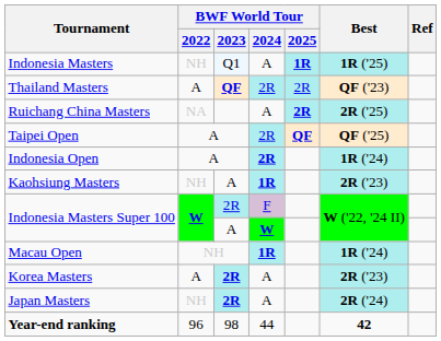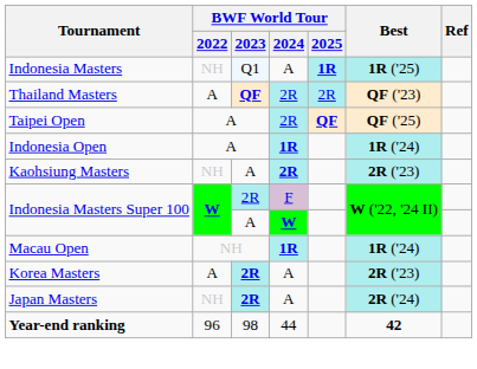 <table style='font-size: 90%; text-align:center;' class='wikitable'>
 <tr>
 <th rowspan="2">Tournament</th>
 <th colspan="4"><a href='#'>BWF World Tour</a></th>
 <th rowspan="2">Best</th>
 <th rowspan="2">Ref</th>
 </tr>
 <tr>
 <th><a href='#'>2022</a></th>
 <th><a href='#'>2023</a></th>
 <th><a href='#'>2024</a></th>
 <th><a href='#'>2025</a></th>
 </tr>
 <tr>
 <td align=left><a href='#'>Indonesia Masters</a></td>
 <td style=color:#ccc>NH</td>
 <td 2023; bgcolor=F0F8FF>Q1</td>
 <td>A</td>
 <td bgcolor=AFEEEE><strong><a href='#'>1R</a></strong></td>
 <td bgcolor=AFEEEE><strong>1R</strong> ('25)</td>
 <td></td>
 </tr>
 <tr>
 <td align=left><a href='#'>Thailand Masters</a></td>
 <td>A</td>
 <td bgcolor=FFEBCD><strong><a href='#'>QF</a></strong></td>
 <td bgcolor=AFEEEE><a href='#'>2R</a></td>
 <td bgcolor=AFEEEE><a href='#'>2R</a></td>
 <td bgcolor=FFEBCD><strong>QF</strong> ('23)</td>
 <td></td>
 </tr>
 <tr>
-<td align=left><a href='#'>Ruichang China Masters</a></td>
-<td style=color:#ccc>NA</td>
-<td><a href='#'></a></td>
-<td>A</td>
-<td bgcolor=AFEEEE><strong><a href='#'>2R</a></strong></td>
-<td bgcolor=AFEEEE><strong>2R</strong> ('25)</td>
-<td></td>
-</tr>
-<tr>
 <td align=left><a href='#'>Taipei Open</a></td>
 <td colspan="2">A</td>
 <td bgcolor=AFEEEE><a href='#'>2R</a></td>
 <td bgcolor=FFEBCD><strong><a href='#'>QF</a></strong></td>
 <td bgcolor=FFEBCD><strong>QF</strong> ('25)</td>
 <td></td>
 </tr>
 <tr>
 <td align=left><a href='#'>Indonesia Open</a></td>
 <td colspan="2">A</td>
-<td bgcolor=AFEEEE><strong><a href='#'>2R</a></strong></td>
+<td bgcolor=AFEEEE><strong><a href='#'>1R</a></strong></td>
 <td></td>
 <td bgcolor=AFEEEE><strong>1R</strong> ('24)</td>
 <td></td>
 </tr>
 <tr>
 <td align=left><a href='#'>Kaohsiung Masters</a></td>
 <td style=color:#ccc>NH</td>
 <td>A</td>
-<td bgcolor=AFEEEE><strong><a href='#'>1R</a></strong></td>
+<td bgcolor=AFEEEE><strong><a href='#'>2R</a></strong></td>
 <td></td>
 <td bgcolor=AFEEEE><strong>2R</strong> ('23)</td>
 <td></td>
 </tr>
 <tr>
 <td rowspan="2" align=left><a href='#'>Indonesia Masters Super 100</a></td>
 <td rowspan="2" bgcolor=00FF00><strong><a href='#'>W</a></strong></td>
 <td bgcolor=AFEEEE><a href='#'>2R</a></td>
 <td bgcolor=D8BFD8><a href='#'>F</a></td>
 <td></td>
 <td rowspan="2" bgcolor=00FF00><strong>W</strong> ('22, '24 II)</td>
 <td></td>
 </tr>
 <tr>
 <td>A</td>
 <td bgcolor=00FF00><strong><a href='#'>W</a></strong></td>
 <td></td>
 <td></td>
 </tr>
 <tr>
 <td align=left><a href='#'>Macau Open</a></td>
 <td colspan="2" style=color:#ccc>NH</td>
 <td bgcolor=AFEEEE><strong><a href='#'>1R</a></strong></td>
 <td></td>
 <td bgcolor=AFEEEE><strong>1R</strong> ('24)</td>
 <td></td>
 </tr>
 <tr>
 <td align=left><a href='#'>Korea Masters</a></td>
 <td>A</td>
 <td bgcolor=AFEEEE><strong><a href='#'>2R</a></strong></td>
 <td>A</td>
 <td></td>
 <td bgcolor=AFEEEE><strong>2R</strong> ('23)</td>
 <td></td>
 </tr>
 <tr>
 <td align=left><a href='#'>Japan Masters</a></td>
 <td style=color:#ccc>NH</td>
 <td bgcolor=AFEEEE><strong><a href='#'>2R</a></strong></td>
 <td>A</td>
 <td></td>
 <td bgcolor=AFEEEE><strong>2R</strong> ('24)</td>
 <td></td>
 </tr>
 <tr>
 <td align=left><strong>Year-end ranking</strong></td>
 <td 2022;>96</td>
 <td 2023;>98</td>
 <td 2024;>44</td>
 <td 2025;></td>
 <td Best;><strong>42</strong></td>
 <td></td>
 </tr>
 </table>
